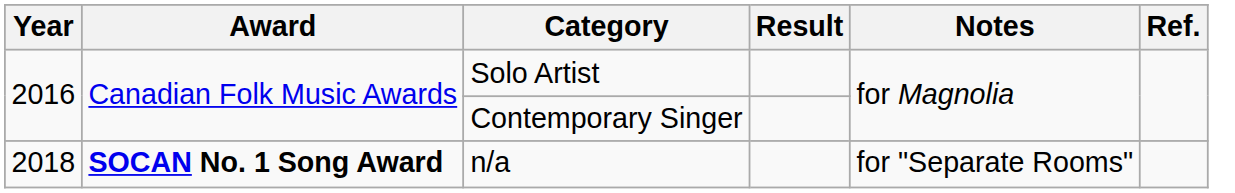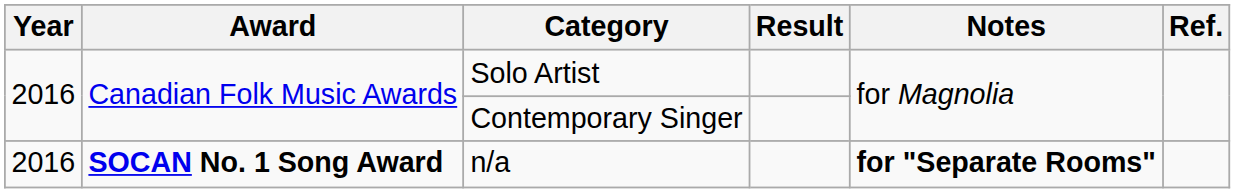 <table class="wikitable">
 <tr>
 <th>Year</th>
 <th>Award</th>
 <th>Category</th>
 <th>Result</th>
 <th>Notes</th>
 <th>Ref.</th>
 </tr>
 <tr>
 <td rowspan="2">2016</td>
 <td rowspan="2"><a href='#'>Canadian Folk Music Awards</a></td>
 <td>Solo Artist</td>
 <td></td>
 <td rowspan="2">for <em>Magnolia</em></td>
 <td rowspan="2"></td>
 </tr>
 <tr>
 <td>Contemporary Singer</td>
 <td></td>
 </tr>
 <tr>
-<td>2018</td>
+<td>2016</td>
 <td><strong><a href='#'>SOCAN</a> No. 1 Song Award</strong></td>
 <td>n/a</td>
 <td></td>
-<td>for "Separate Rooms"</td>
+<td><strong>for "Separate Rooms"</strong></td>
 <td></td>
 </tr>
 </table>
